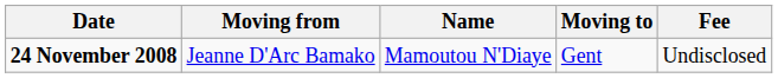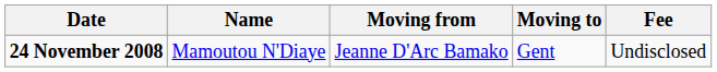 <table class="wikitable sortable">
 <tr>
 <th>Date</th>
+<th>Name</th>
 <th>Moving from</th>
-<th>Name</th>
 <th>Moving to</th>
 <th>Fee</th>
 </tr>
 <tr>
 <td><strong>24 November 2008</strong></td>
+<td> <a href='#'>Mamoutou N'Diaye</a></td>
 <td> <a href='#'>Jeanne D'Arc Bamako</a></td>
-<td> <a href='#'>Mamoutou N'Diaye</a></td>
 <td><a href='#'>Gent</a></td>
 <td>Undisclosed </td>
 </tr>
 </table>
